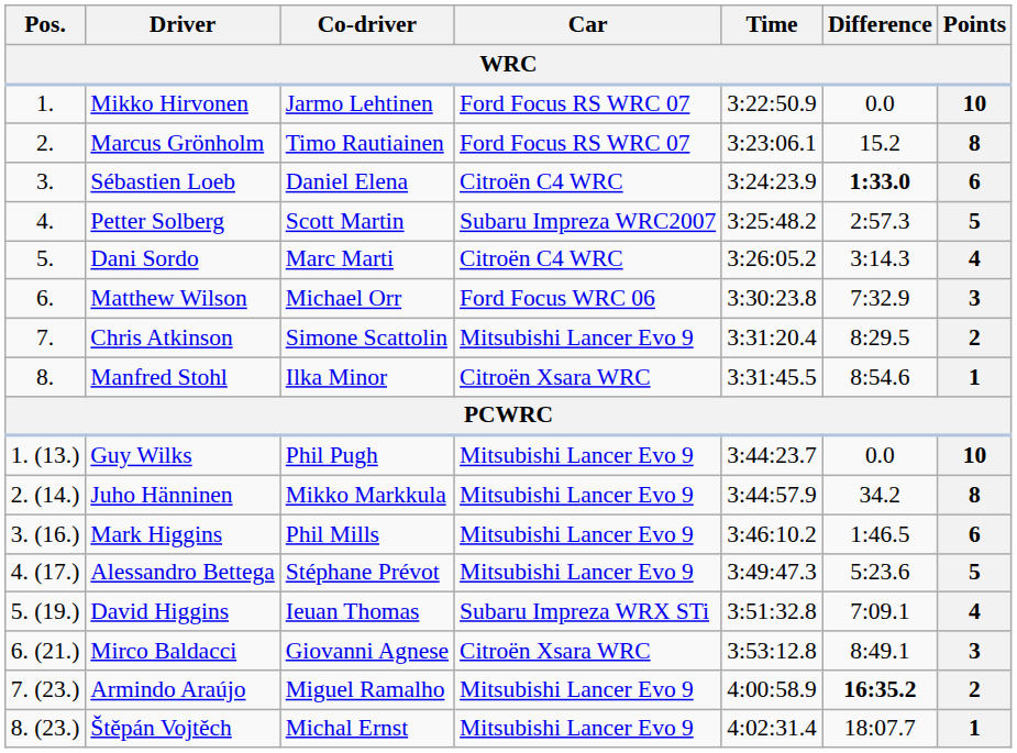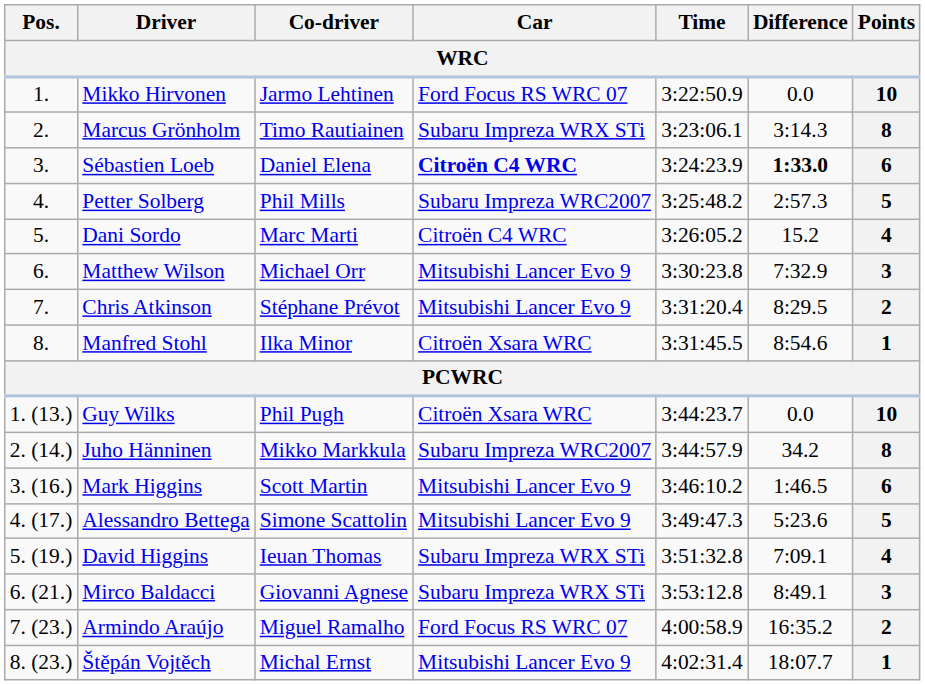 <table class="wikitable" style="text-align: center; font-size: 90%; max-width: 950px;">
 <tr>
 <th>Pos.</th>
 <th>Driver</th>
 <th>Co-driver</th>
 <th>Car</th>
 <th>Time</th>
 <th>Difference</th>
 <th>Points</th>
 </tr>
 <tr>
 <th colspan="7" style="border-bottom: 2px solid LightSteelBlue;">WRC</th>
 </tr>
 <tr>
 <td>1.</td>
 <td align=left> <a href='#'>Mikko Hirvonen</a></td>
 <td align=left> <a href='#'>Jarmo Lehtinen</a></td>
 <td align=left><a href='#'>Ford Focus RS WRC 07</a></td>
 <td>3:22:50.9</td>
 <td>0.0</td>
 <th>10</th>
 </tr>
 <tr>
 <td>2.</td>
 <td align=left> <a href='#'>Marcus Grönholm</a></td>
 <td align=left> <a href='#'>Timo Rautiainen</a></td>
-<td align=left><a href='#'>Ford Focus RS WRC 07</a></td>
+<td align="left"><a href='#'> Subaru Impreza WRX STi</a></td>
 <td>3:23:06.1</td>
-<td>15.2</td>
+<td>3:14.3</td>
 <th>8</th>
 </tr>
 <tr>
 <td>3.</td>
 <td align=left> <a href='#'>Sébastien Loeb</a></td>
 <td align=left> <a href='#'>Daniel Elena</a></td>
-<td align=left><a href='#'>Citroën C4 WRC</a></td>
+<td align=left><strong><a href='#'>Citroën C4 WRC</a></strong></td>
 <td>3:24:23.9</td>
 <td><strong>1:33.0</strong></td>
 <th>6</th>
 </tr>
 <tr>
 <td>4.</td>
 <td align=left> <a href='#'>Petter Solberg</a></td>
-<td align="left"> <a href='#'>Scott Martin</a></td>
+<td align=left> <a href='#'>Phil Mills</a></td>
 <td align=left><a href='#'>Subaru Impreza WRC2007</a></td>
 <td>3:25:48.2</td>
 <td>2:57.3</td>
 <th>5</th>
 </tr>
 <tr>
 <td>5.</td>
 <td align=left> <a href='#'>Dani Sordo</a></td>
 <td align=left> <a href='#'>Marc Marti</a></td>
 <td align=left><a href='#'>Citroën C4 WRC</a></td>
 <td>3:26:05.2</td>
-<td>3:14.3</td>
+<td>15.2</td>
 <th>4</th>
 </tr>
 <tr>
 <td>6.</td>
 <td align=left> <a href='#'>Matthew Wilson</a></td>
 <td align=left> <a href='#'>Michael Orr</a></td>
-<td align=left><a href='#'>Ford Focus WRC 06</a></td>
+<td align="left"><a href='#'>Mitsubishi Lancer Evo 9</a></td>
 <td>3:30:23.8</td>
 <td>7:32.9</td>
 <th>3</th>
 </tr>
 <tr>
 <td>7.</td>
 <td align=left> <a href='#'>Chris Atkinson</a></td>
-<td align="left"> <a href='#'>Simone Scattolin</a></td>
+<td align=left> <a href='#'>Stéphane Prévot</a></td>
 <td align="left"><a href='#'>Mitsubishi Lancer Evo 9</a></td>
 <td>3:31:20.4</td>
 <td>8:29.5</td>
 <th>2</th>
 </tr>
 <tr>
 <td>8.</td>
 <td align=left> <a href='#'>Manfred Stohl</a></td>
 <td align=left> <a href='#'>Ilka Minor</a></td>
 <td align=left><a href='#'>Citroën Xsara WRC</a></td>
 <td>3:31:45.5</td>
 <td>8:54.6</td>
 <th>1</th>
 </tr>
 <tr>
 <th colspan="7" style="border-bottom: 2px solid LightSteelBlue;">PCWRC</th>
 </tr>
 <tr>
 <td>1. (13.)</td>
 <td align=left> <a href='#'>Guy Wilks</a></td>
 <td align=left> <a href='#'>Phil Pugh</a></td>
-<td align="left"><a href='#'>Mitsubishi Lancer Evo 9</a></td>
+<td align=left><a href='#'>Citroën Xsara WRC</a></td>
 <td>3:44:23.7</td>
 <td>0.0</td>
 <th>10</th>
 </tr>
 <tr>
 <td>2. (14.)</td>
 <td align="left"> <a href='#'>Juho Hänninen</a></td>
 <td align="left"> <a href='#'>Mikko Markkula</a></td>
-<td align="left"><a href='#'>Mitsubishi Lancer Evo 9</a></td>
+<td align=left><a href='#'>Subaru Impreza WRC2007</a></td>
 <td>3:44:57.9</td>
 <td>34.2</td>
 <th>8</th>
 </tr>
 <tr>
 <td>3. (16.)</td>
 <td align="left"> <a href='#'>Mark Higgins</a></td>
-<td align=left> <a href='#'>Phil Mills</a></td>
+<td align="left"> <a href='#'>Scott Martin</a></td>
 <td align="left"><a href='#'>Mitsubishi Lancer Evo 9</a></td>
 <td>3:46:10.2</td>
 <td>1:46.5</td>
 <th>6</th>
 </tr>
 <tr>
 <td>4. (17.)</td>
 <td align="left"> <a href='#'>Alessandro Bettega</a></td>
-<td align=left> <a href='#'>Stéphane Prévot</a></td>
+<td align="left"> <a href='#'>Simone Scattolin</a></td>
 <td align="left"><a href='#'>Mitsubishi Lancer Evo 9</a></td>
 <td>3:49:47.3</td>
 <td>5:23.6</td>
 <th>5</th>
 </tr>
 <tr>
 <td>5. (19.)</td>
 <td align="left"> <a href='#'>David Higgins</a></td>
 <td align="left"> <a href='#'>Ieuan Thomas</a></td>
 <td align="left"><a href='#'> Subaru Impreza WRX STi</a></td>
 <td>3:51:32.8</td>
 <td>7:09.1</td>
 <th>4</th>
 </tr>
 <tr>
 <td>6. (21.)</td>
 <td align="left"> <a href='#'>Mirco Baldacci</a></td>
 <td align="left"> <a href='#'>Giovanni Agnese</a></td>
-<td align=left><a href='#'>Citroën Xsara WRC</a></td>
+<td align="left"><a href='#'>Subaru Impreza WRX STi</a></td>
 <td>3:53:12.8</td>
 <td>8:49.1</td>
 <th>3</th>
 </tr>
 <tr>
 <td>7. (23.)</td>
 <td align="left"> <a href='#'>Armindo Araújo</a></td>
 <td align="left"> <a href='#'>Miguel Ramalho</a></td>
-<td align="left"><a href='#'>Mitsubishi Lancer Evo 9</a></td>
+<td align=left><a href='#'>Ford Focus RS WRC 07</a></td>
 <td>4:00:58.9</td>
-<td><strong>16:35.2</strong></td>
+<td>16:35.2</td>
 <th>2</th>
 </tr>
 <tr>
 <td>8. (23.)</td>
 <td align="left"> <a href='#'>Štěpán Vojtěch</a></td>
 <td align="left"> <a href='#'>Michal Ernst</a></td>
 <td align="left"><a href='#'>Mitsubishi Lancer Evo 9</a></td>
 <td>4:02:31.4</td>
 <td>18:07.7</td>
 <th>1</th>
 </tr>
 </table>
